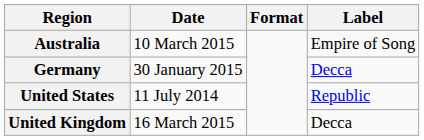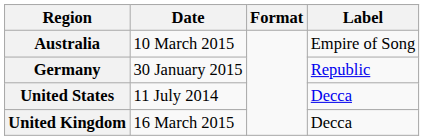 <table class="wikitable plainrowheaders">
 <tr>
 <th scope="col">Region</th>
 <th scope="col">Date</th>
 <th scope="col">Format</th>
 <th scope="col">Label</th>
 </tr>
 <tr>
 <th scope="row">Australia</th>
 <td>10 March 2015</td>
 <td rowspan="4"></td>
 <td>Empire of Song</td>
 </tr>
 <tr>
 <th scope="row">Germany</th>
 <td>30 January 2015</td>
-<td><a href='#'>Decca</a></td>
+<td><a href='#'>Republic</a></td>
 </tr>
 <tr>
 <th scope="row">United States</th>
 <td>11 July 2014</td>
-<td><a href='#'>Republic</a></td>
+<td><a href='#'>Decca</a></td>
 </tr>
 <tr>
 <th scope="row">United Kingdom</th>
 <td>16 March 2015</td>
 <td>Decca</td>
 </tr>
 </table>
